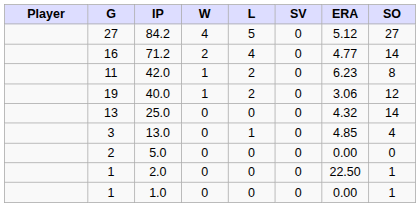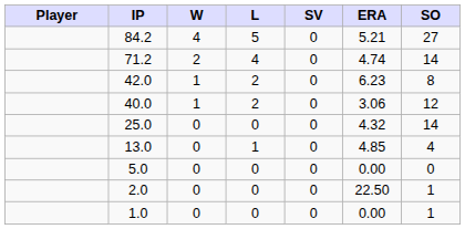 <table class="wikitable sortable">
 <tr>
 <th style="background:#ddf; width:16%;">Player</th>
-<th style="background:#ddf; width:9%;">G</th>
 <th style="background:#ddf; width:9%;">IP</th>
 <th style="background:#ddf; width:9%;">W</th>
 <th style="background:#ddf; width:9%;">L</th>
 <th style="background:#ddf; width:9%;">SV</th>
 <th style="background:#ddf; width:9%;">ERA</th>
 <th style="background:#ddf; width:9%;">SO</th>
 </tr>
 <tr style="text-align:center;">
 <td></td>
-<td>27</td>
 <td>84.2</td>
 <td>4</td>
 <td>5</td>
 <td>0</td>
-<td>5.12</td>
+<td>5.21</td>
 <td>27</td>
 </tr>
 <tr style="text-align:center;">
 <td></td>
-<td>16</td>
 <td>71.2</td>
 <td>2</td>
 <td>4</td>
 <td>0</td>
-<td>4.77</td>
+<td>4.74</td>
 <td>14</td>
 </tr>
 <tr align=center>
 <td></td>
-<td>11</td>
 <td>42.0</td>
 <td>1</td>
 <td>2</td>
 <td>0</td>
 <td>6.23</td>
 <td>8</td>
 </tr>
 <tr align=center>
 <td></td>
-<td>19</td>
 <td>40.0</td>
 <td>1</td>
 <td>2</td>
 <td>0</td>
 <td>3.06</td>
 <td>12</td>
 </tr>
 <tr style="text-align:center;">
 <td></td>
-<td>13</td>
 <td>25.0</td>
 <td>0</td>
 <td>0</td>
 <td>0</td>
 <td>4.32</td>
 <td>14</td>
 </tr>
 <tr style="text-align:center;">
 <td></td>
-<td>3</td>
 <td>13.0</td>
 <td>0</td>
 <td>1</td>
 <td>0</td>
 <td>4.85</td>
 <td>4</td>
 </tr>
 <tr style="text-align:center;">
 <td></td>
-<td>2</td>
 <td>5.0</td>
 <td>0</td>
 <td>0</td>
 <td>0</td>
 <td>0.00</td>
 <td>0</td>
 </tr>
 <tr style="text-align:center;">
 <td></td>
-<td>1</td>
 <td>2.0</td>
 <td>0</td>
 <td>0</td>
 <td>0</td>
 <td>22.50</td>
 <td>1</td>
 </tr>
 <tr style="text-align:center;">
 <td></td>
-<td>1</td>
 <td>1.0</td>
 <td>0</td>
 <td>0</td>
 <td>0</td>
 <td>0.00</td>
 <td>1</td>
 </tr>
 </table>
